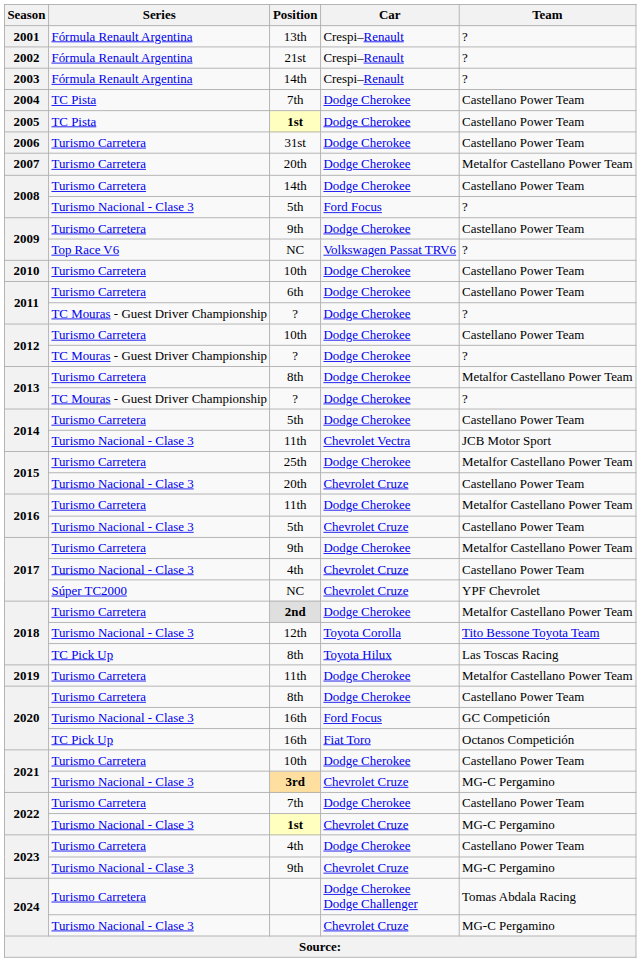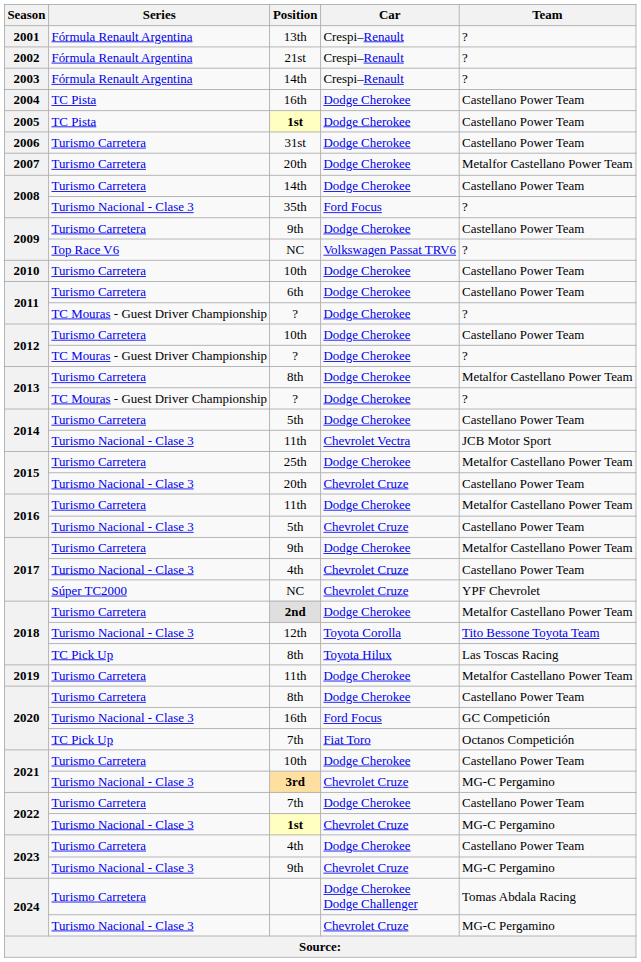 <table class="wikitable" style="font-size: 95%;">
 <tr>
 <th>Season</th>
 <th>Series</th>
 <th>Position</th>
 <th>Car</th>
 <th>Team</th>
 </tr>
 <tr>
 <th>2001</th>
 <td><a href='#'>Fórmula Renault Argentina</a></td>
 <td style="text-align:center">13th</td>
 <td>Crespi–<a href='#'>Renault</a></td>
 <td>?</td>
 </tr>
 <tr>
 <th>2002</th>
 <td><a href='#'>Fórmula Renault Argentina</a></td>
 <td style="text-align:center">21st</td>
 <td>Crespi–<a href='#'>Renault</a></td>
 <td>?</td>
 </tr>
 <tr>
 <th>2003</th>
 <td><a href='#'>Fórmula Renault Argentina</a></td>
 <td style="text-align:center">14th</td>
 <td>Crespi–<a href='#'>Renault</a></td>
 <td>?</td>
 </tr>
 <tr>
 <th>2004</th>
 <td><a href='#'>TC Pista</a></td>
-<td style="text-align:center">7th</td>
+<td style="text-align:center">16th</td>
 <td><a href='#'>Dodge Cherokee</a></td>
 <td>Castellano Power Team</td>
 </tr>
 <tr>
 <th>2005</th>
 <td><a href='#'>TC Pista</a></td>
 <td style="text-align:center; background:#ffffbf;"><strong>1st</strong></td>
 <td><a href='#'>Dodge Cherokee</a></td>
 <td>Castellano Power Team</td>
 </tr>
 <tr>
 <th>2006</th>
 <td><a href='#'>Turismo Carretera</a></td>
 <td style="text-align:center">31st</td>
 <td><a href='#'>Dodge Cherokee</a></td>
 <td>Castellano Power Team</td>
 </tr>
 <tr>
 <th>2007</th>
 <td><a href='#'>Turismo Carretera</a></td>
 <td style="text-align:center">20th</td>
 <td><a href='#'>Dodge Cherokee</a></td>
 <td>Metalfor Castellano Power Team</td>
 </tr>
 <tr>
 <th rowspan="2">2008</th>
 <td><a href='#'>Turismo Carretera</a></td>
 <td style="text-align:center">14th</td>
 <td><a href='#'>Dodge Cherokee</a></td>
 <td>Castellano Power Team</td>
 </tr>
 <tr>
 <td><a href='#'>Turismo Nacional - Clase 3</a></td>
-<td style="text-align:center">5th</td>
+<td style="text-align:center">35th</td>
 <td><a href='#'>Ford Focus</a></td>
 <td>?</td>
 </tr>
 <tr>
 <th rowspan="2">2009</th>
 <td><a href='#'>Turismo Carretera</a></td>
 <td style="text-align:center">9th</td>
 <td><a href='#'>Dodge Cherokee</a></td>
 <td>Castellano Power Team</td>
 </tr>
 <tr>
 <td><a href='#'>Top Race V6</a></td>
 <td style="text-align:center">NC</td>
 <td><a href='#'>Volkswagen Passat TRV6</a></td>
 <td>?</td>
 </tr>
 <tr>
 <th>2010</th>
 <td><a href='#'>Turismo Carretera</a></td>
 <td style="text-align:center">10th</td>
 <td><a href='#'>Dodge Cherokee</a></td>
 <td>Castellano Power Team</td>
 </tr>
 <tr>
 <th rowspan="2">2011</th>
 <td><a href='#'>Turismo Carretera</a></td>
 <td style="text-align:center">6th</td>
 <td><a href='#'>Dodge Cherokee</a></td>
 <td>Castellano Power Team</td>
 </tr>
 <tr>
 <td><a href='#'>TC Mouras</a> - Guest Driver Championship</td>
 <td style="text-align:center">?</td>
 <td><a href='#'>Dodge Cherokee</a></td>
 <td>?</td>
 </tr>
 <tr>
 <th rowspan="2">2012</th>
 <td><a href='#'>Turismo Carretera</a></td>
 <td style="text-align:center">10th</td>
 <td><a href='#'>Dodge Cherokee</a></td>
 <td>Castellano Power Team</td>
 </tr>
 <tr>
 <td><a href='#'>TC Mouras</a> - Guest Driver Championship</td>
 <td style="text-align:center">?</td>
 <td><a href='#'>Dodge Cherokee</a></td>
 <td>?</td>
 </tr>
 <tr>
 <th rowspan="2">2013</th>
 <td><a href='#'>Turismo Carretera</a></td>
 <td style="text-align:center">8th</td>
 <td><a href='#'>Dodge Cherokee</a></td>
 <td>Metalfor Castellano Power Team</td>
 </tr>
 <tr>
 <td><a href='#'>TC Mouras</a> - Guest Driver Championship</td>
 <td style="text-align:center">?</td>
 <td><a href='#'>Dodge Cherokee</a></td>
 <td>?</td>
 </tr>
 <tr>
 <th rowspan="2">2014</th>
 <td><a href='#'>Turismo Carretera</a></td>
 <td style="text-align:center">5th</td>
 <td><a href='#'>Dodge Cherokee</a></td>
 <td>Castellano Power Team</td>
 </tr>
 <tr>
 <td><a href='#'>Turismo Nacional - Clase 3</a></td>
 <td style="text-align:center">11th</td>
 <td><a href='#'>Chevrolet Vectra</a></td>
 <td>JCB Motor Sport</td>
 </tr>
 <tr>
 <th rowspan="2">2015</th>
 <td><a href='#'>Turismo Carretera</a></td>
 <td style="text-align:center">25th</td>
 <td><a href='#'>Dodge Cherokee</a></td>
 <td>Metalfor Castellano Power Team</td>
 </tr>
 <tr>
 <td><a href='#'>Turismo Nacional - Clase 3</a></td>
 <td style="text-align:center">20th</td>
 <td><a href='#'>Chevrolet Cruze</a></td>
 <td>Castellano Power Team</td>
 </tr>
 <tr>
 <th rowspan="2">2016</th>
 <td><a href='#'>Turismo Carretera</a></td>
 <td style="text-align:center">11th</td>
 <td><a href='#'>Dodge Cherokee</a></td>
 <td>Metalfor Castellano Power Team</td>
 </tr>
 <tr>
 <td><a href='#'>Turismo Nacional - Clase 3</a></td>
 <td style="text-align:center">5th</td>
 <td><a href='#'>Chevrolet Cruze</a></td>
 <td>Castellano Power Team</td>
 </tr>
 <tr>
 <th rowspan="3">2017</th>
 <td><a href='#'>Turismo Carretera</a></td>
 <td style="text-align:center">9th</td>
 <td><a href='#'>Dodge Cherokee</a></td>
 <td>Metalfor Castellano Power Team</td>
 </tr>
 <tr>
 <td><a href='#'>Turismo Nacional - Clase 3</a></td>
 <td style="text-align:center">4th</td>
 <td><a href='#'>Chevrolet Cruze</a></td>
 <td>Castellano Power Team</td>
 </tr>
 <tr>
 <td><a href='#'>Súper TC2000</a></td>
 <td style="text-align:center">NC</td>
 <td><a href='#'>Chevrolet Cruze</a></td>
 <td>YPF Chevrolet</td>
 </tr>
 <tr>
 <th rowspan="3">2018</th>
 <td><a href='#'>Turismo Carretera</a></td>
 <td style="text-align:center; background:#DFDFDF;"><strong>2nd</strong></td>
 <td><a href='#'>Dodge Cherokee</a></td>
 <td>Metalfor Castellano Power Team</td>
 </tr>
 <tr>
 <td><a href='#'>Turismo Nacional - Clase 3</a></td>
 <td style="text-align:center">12th</td>
 <td><a href='#'>Toyota Corolla</a></td>
 <td><a href='#'>Tito Bessone Toyota Team</a></td>
 </tr>
 <tr>
 <td><a href='#'>TC Pick Up</a></td>
 <td style="text-align:center">8th</td>
 <td><a href='#'>Toyota Hilux</a></td>
 <td>Las Toscas Racing</td>
 </tr>
 <tr>
 <th>2019</th>
 <td><a href='#'>Turismo Carretera</a></td>
 <td style="text-align:center">11th</td>
 <td><a href='#'>Dodge Cherokee</a></td>
 <td>Metalfor Castellano Power Team</td>
 </tr>
 <tr>
 <th rowspan="3">2020</th>
 <td><a href='#'>Turismo Carretera</a></td>
 <td style="text-align:center">8th</td>
 <td><a href='#'>Dodge Cherokee</a></td>
 <td>Castellano Power Team</td>
 </tr>
 <tr>
 <td><a href='#'>Turismo Nacional - Clase 3</a></td>
 <td style="text-align:center">16th</td>
 <td><a href='#'>Ford Focus</a></td>
 <td>GC Competición</td>
 </tr>
 <tr>
 <td><a href='#'>TC Pick Up</a></td>
-<td style="text-align:center">16th</td>
+<td style="text-align:center">7th</td>
 <td><a href='#'>Fiat Toro</a></td>
 <td>Octanos Competición</td>
 </tr>
 <tr>
 <th rowspan="2">2021</th>
 <td><a href='#'>Turismo Carretera</a></td>
 <td style="text-align:center">10th</td>
 <td><a href='#'>Dodge Cherokee</a></td>
 <td>Castellano Power Team</td>
 </tr>
 <tr>
 <td><a href='#'>Turismo Nacional - Clase 3</a></td>
 <td style="text-align:center; background:#FFDF9F;"><strong>3rd</strong></td>
 <td><a href='#'>Chevrolet Cruze</a></td>
 <td>MG-C Pergamino</td>
 </tr>
 <tr>
 <th rowspan="2">2022</th>
 <td><a href='#'>Turismo Carretera</a></td>
 <td style="text-align:center">7th</td>
 <td><a href='#'>Dodge Cherokee</a></td>
 <td>Castellano Power Team</td>
 </tr>
 <tr>
 <td><a href='#'>Turismo Nacional - Clase 3</a></td>
 <td style="text-align:center; background:#ffffbf;"><strong>1st</strong></td>
 <td><a href='#'>Chevrolet Cruze</a></td>
 <td>MG-C Pergamino</td>
 </tr>
 <tr>
 <th rowspan="2">2023</th>
 <td><a href='#'>Turismo Carretera</a></td>
 <td style="text-align:center">4th</td>
 <td><a href='#'>Dodge Cherokee</a></td>
 <td>Castellano Power Team</td>
 </tr>
 <tr>
 <td><a href='#'>Turismo Nacional - Clase 3</a></td>
 <td style="text-align:center">9th</td>
 <td><a href='#'>Chevrolet Cruze</a></td>
 <td>MG-C Pergamino</td>
 </tr>
 <tr>
 <th rowspan="2">2024</th>
 <td><a href='#'>Turismo Carretera</a></td>
 <td style="text-align:center"></td>
 <td><a href='#'>Dodge Cherokee</a><br><a href='#'>Dodge Challenger</a></td>
 <td>Tomas Abdala Racing</td>
 </tr>
 <tr>
 <td><a href='#'>Turismo Nacional - Clase 3</a></td>
 <td style="text-align:center"></td>
 <td><a href='#'>Chevrolet Cruze</a></td>
 <td>MG-C Pergamino</td>
 </tr>
 <tr>
 <th colspan="5">Source:</th>
 </tr>
 </table>
